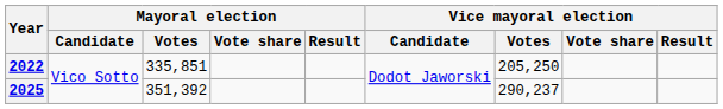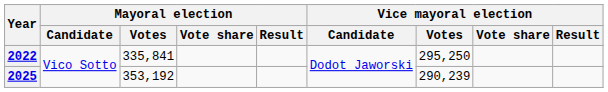 <table class="wikitable" style="text-align:center; font-size:90%">
 <tr>
 <th rowspan="2">Year</th>
 <th colspan="4">Mayoral election</th>
 <th colspan="4">Vice mayoral election</th>
 </tr>
 <tr>
 <th>Candidate</th>
 <th>Votes</th>
 <th>Vote share</th>
 <th>Result</th>
 <th>Candidate</th>
 <th>Votes</th>
 <th>Vote share</th>
 <th>Result</th>
 </tr>
 <tr>
 <th><a href='#'>2022</a></th>
 <td rowspan="2"><a href='#'>Vico Sotto</a></td>
-<td>335,851</td>
+<td>335,841</td>
 <td></td>
 <td></td>
 <td rowspan="2"><a href='#'>Dodot Jaworski</a></td>
-<td>205,250</td>
+<td>295,250</td>
 <td></td>
 <td></td>
 </tr>
 <tr>
 <th><a href='#'>2025</a></th>
-<td>351,392</td>
+<td>353,192</td>
 <td></td>
 <td></td>
-<td>290,237</td>
+<td>290,239</td>
 <td></td>
 <td></td>
 </tr>
 </table>
